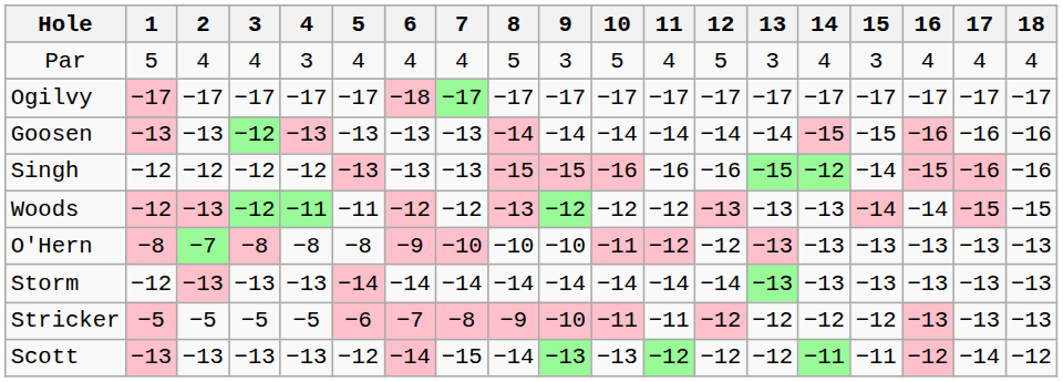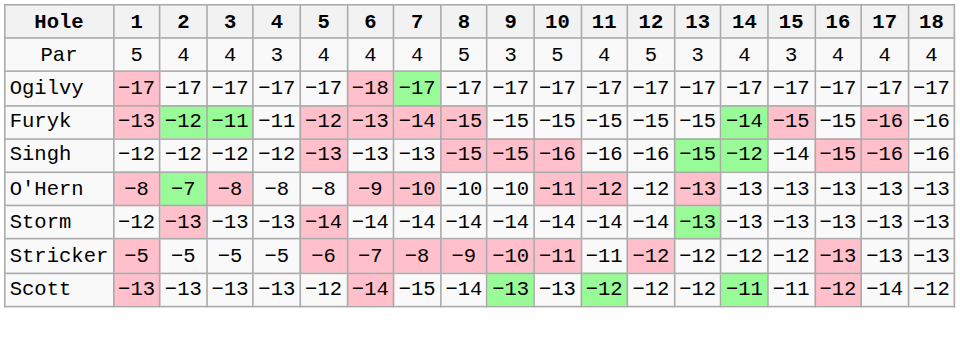 <table class="wikitable" style="text-align:center">
 <tr>
 <th>Hole</th>
 <th>1</th>
 <th>2</th>
 <th>3</th>
 <th>4</th>
 <th>5</th>
 <th>6</th>
 <th>7</th>
 <th>8</th>
 <th>9</th>
 <th>10</th>
 <th>11</th>
 <th>12</th>
 <th>13</th>
 <th>14</th>
 <th>15</th>
 <th>16</th>
 <th>17</th>
 <th>18</th>
 </tr>
 <tr>
 <td>Par</td>
 <td>5</td>
 <td>4</td>
 <td>4</td>
 <td>3</td>
 <td>4</td>
 <td>4</td>
 <td>4</td>
 <td>5</td>
 <td>3</td>
 <td>5</td>
 <td>4</td>
 <td>5</td>
 <td>3</td>
 <td>4</td>
 <td>3</td>
 <td>4</td>
 <td>4</td>
 <td>4</td>
 </tr>
 <tr>
 <td align=left> Ogilvy</td>
 <td style="background: Pink;">−17</td>
 <td>−17</td>
 <td>−17</td>
 <td>−17</td>
 <td>−17</td>
 <td style="background: Pink;">−18</td>
 <td style="background: PaleGreen;">−17</td>
 <td>−17</td>
 <td>−17</td>
 <td>−17</td>
 <td>−17</td>
 <td>−17</td>
 <td>−17</td>
 <td>−17</td>
 <td>−17</td>
 <td>−17</td>
 <td>−17</td>
 <td>−17</td>
 </tr>
 <tr>
-<td align=left> Goosen</td>
+<td align=left> Furyk</td>
 <td style="background: Pink;">−13</td>
-<td>−13</td>
 <td style="background: PaleGreen;">−12</td>
+<td style="background: PaleGreen;">−11</td>
+<td>−11</td>
+<td style="background: Pink;">−12</td>
 <td style="background: Pink;">−13</td>
-<td>−13</td>
-<td>−13</td>
-<td>−13</td>
 <td style="background: Pink;">−14</td>
-<td>−14</td>
-<td>−14</td>
-<td>−14</td>
-<td>−14</td>
-<td>−14</td>
+<td style="background: Pink;">−15</td>
+<td>−15</td>
+<td>−15</td>
+<td>−15</td>
+<td>−15</td>
+<td>−15</td>
+<td style="background: PaleGreen;">−14</td>
 <td style="background: Pink;">−15</td>
 <td>−15</td>
 <td style="background: Pink;">−16</td>
-<td>−16</td>
 <td>−16</td>
 </tr>
 <tr>
 <td align=left> Singh</td>
 <td>−12</td>
 <td>−12</td>
 <td>−12</td>
 <td>−12</td>
 <td style="background: Pink;">−13</td>
 <td>−13</td>
 <td>−13</td>
 <td style="background: Pink;">−15</td>
 <td style="background: Pink;">−15</td>
 <td style="background: Pink;">−16</td>
 <td>−16</td>
 <td>−16</td>
 <td style="background: PaleGreen;">−15</td>
 <td style="background: PaleGreen;">−12</td>
 <td>−14</td>
 <td style="background: Pink;">−15</td>
 <td style="background: Pink;">−16</td>
 <td>−16</td>
-</tr>
-<tr>
-<td align=left> Woods</td>
-<td style="background: Pink;">−12</td>
-<td style="background: Pink;">−13</td>
-<td style="background: PaleGreen;">−12</td>
-<td style="background: PaleGreen;">−11</td>
-<td>−11</td>
-<td style="background: Pink;">−12</td>
-<td>−12</td>
-<td style="background: Pink;">−13</td>
-<td style="background: PaleGreen;">−12</td>
-<td>−12</td>
-<td>−12</td>
-<td style="background: Pink;">−13</td>
-<td>−13</td>
-<td>−13</td>
-<td style="background: Pink;">−14</td>
-<td>−14</td>
-<td style="background: Pink;">−15</td>
-<td>−15</td>
 </tr>
 <tr>
 <td align=left> O'Hern</td>
 <td style="background: Pink;">−8</td>
 <td style="background: PaleGreen;">−7</td>
 <td style="background: Pink;">−8</td>
 <td>−8</td>
 <td>−8</td>
 <td style="background: Pink;">−9</td>
 <td style="background: Pink;">−10</td>
 <td>−10</td>
 <td>−10</td>
 <td style="background: Pink;">−11</td>
 <td style="background: Pink;">−12</td>
 <td>−12</td>
 <td style="background: Pink;">−13</td>
 <td>−13</td>
 <td>−13</td>
 <td>−13</td>
 <td>−13</td>
 <td>−13</td>
 </tr>
 <tr>
 <td align=left> Storm</td>
 <td>−12</td>
 <td style="background: Pink;">−13</td>
 <td>−13</td>
 <td>−13</td>
 <td style="background: Pink;">−14</td>
 <td>−14</td>
 <td>−14</td>
 <td>−14</td>
 <td>−14</td>
 <td>−14</td>
 <td>−14</td>
 <td>−14</td>
 <td style="background: PaleGreen;">−13</td>
 <td>−13</td>
 <td>−13</td>
 <td>−13</td>
 <td>−13</td>
 <td>−13</td>
 </tr>
 <tr>
 <td align=left> Stricker</td>
 <td style="background: Pink;">−5</td>
 <td>−5</td>
 <td>−5</td>
 <td>−5</td>
 <td style="background: Pink;">−6</td>
 <td style="background: Pink;">−7</td>
 <td style="background: Pink;">−8</td>
 <td style="background: Pink;">−9</td>
 <td style="background: Pink;">−10</td>
 <td style="background: Pink;">−11</td>
 <td>−11</td>
 <td style="background: Pink;">−12</td>
 <td>−12</td>
 <td>−12</td>
 <td>−12</td>
 <td style="background: Pink;">−13</td>
 <td>−13</td>
 <td>−13</td>
 </tr>
 <tr>
 <td align=left> Scott</td>
 <td style="background: Pink;">−13</td>
 <td>−13</td>
 <td>−13</td>
 <td>−13</td>
 <td>−12</td>
 <td style="background: Pink;">−14</td>
 <td>−15</td>
 <td>−14</td>
 <td style="background: PaleGreen;">−13</td>
 <td>−13</td>
 <td style="background: PaleGreen;">−12</td>
 <td>−12</td>
 <td>−12</td>
 <td style="background: PaleGreen;">−11</td>
 <td>−11</td>
 <td style="background: Pink;">−12</td>
 <td>−14</td>
 <td>−12</td>
 </tr>
 </table>
